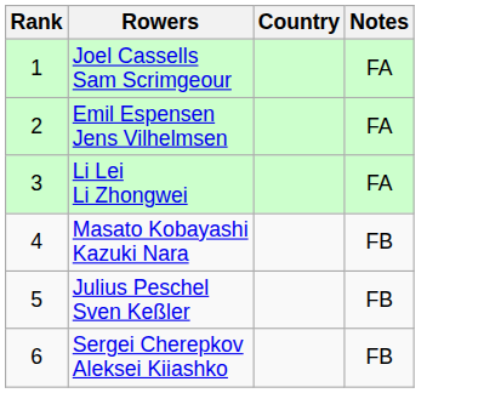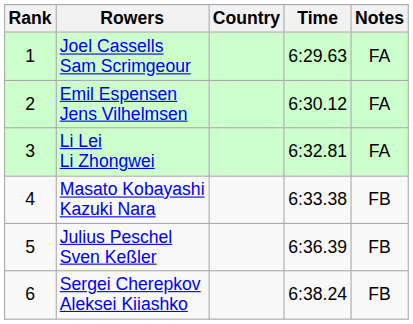 <table class="wikitable" style="text-align:center">
 <tr>
 <th>Rank</th>
 <th>Rowers</th>
 <th>Country</th>
+<th>Time</th>
 <th>Notes</th>
 </tr>
 <tr bgcolor=ccffcc>
 <td>1</td>
 <td align="left"><a href='#'>Joel Cassells</a><br><a href='#'>Sam Scrimgeour</a></td>
 <td align="left"></td>
+<td>6:29.63</td>
 <td>FA</td>
 </tr>
 <tr bgcolor=ccffcc>
 <td>2</td>
 <td align="left"><a href='#'>Emil Espensen</a><br><a href='#'>Jens Vilhelmsen</a></td>
 <td align="left"></td>
+<td>6:30.12</td>
 <td>FA</td>
 </tr>
 <tr bgcolor=ccffcc>
 <td>3</td>
 <td align="left"><a href='#'>Li Lei</a><br><a href='#'>Li Zhongwei</a></td>
 <td align="left"></td>
+<td>6:32.81</td>
 <td>FA</td>
 </tr>
 <tr>
 <td>4</td>
 <td align="left"><a href='#'>Masato Kobayashi</a><br><a href='#'>Kazuki Nara</a></td>
 <td align="left"></td>
+<td>6:33.38</td>
 <td>FB</td>
 </tr>
 <tr>
 <td>5</td>
 <td align="left"><a href='#'>Julius Peschel</a><br><a href='#'>Sven Keßler</a></td>
 <td align="left"></td>
+<td>6:36.39</td>
 <td>FB</td>
 </tr>
 <tr>
 <td>6</td>
 <td align="left"><a href='#'>Sergei Cherepkov</a><br><a href='#'>Aleksei Kiiashko</a></td>
 <td align="left"></td>
+<td>6:38.24</td>
 <td>FB</td>
 </tr>
 </table>
